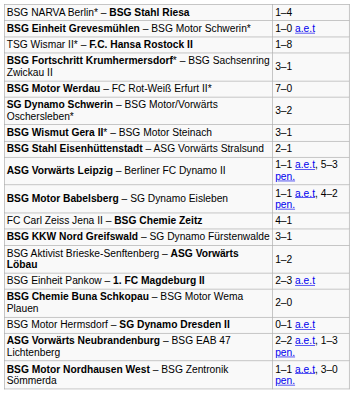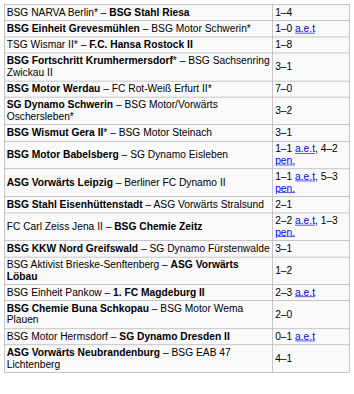 <table class="wikitable" style="width:540px;">
 <tr>
 <td>BSG NARVA Berlin* – <strong>BSG Stahl Riesa</strong></td>
 <td>1–4</td>
 </tr>
 <tr>
 <td><strong>BSG Einheit Grevesmühlen</strong> – BSG Motor Schwerin*</td>
 <td>1–0 <a href='#'>a.e.t</a></td>
 </tr>
 <tr>
 <td>TSG Wismar II* – <strong>F.C. Hansa Rostock II</strong></td>
 <td>1–8</td>
 </tr>
 <tr>
 <td><strong>BSG Fortschritt Krumhermersdorf</strong>* – BSG Sachsenring Zwickau II</td>
 <td>3–1</td>
 </tr>
 <tr>
 <td><strong>BSG Motor Werdau</strong> – FC Rot-Weiß Erfurt II*</td>
 <td>7–0</td>
 </tr>
 <tr>
 <td><strong>SG Dynamo Schwerin</strong> – BSG Motor/Vorwärts Oschersleben*</td>
 <td>3–2</td>
 </tr>
 <tr>
 <td><strong>BSG Wismut Gera II</strong>* – BSG Motor Steinach</td>
 <td>3–1</td>
 </tr>
 <tr>
-<td><strong>BSG Stahl Eisenhüttenstadt</strong> – ASG Vorwärts Stralsund</td>
-<td>2–1</td>
+<td><strong>BSG Motor Babelsberg</strong> – SG Dynamo Eisleben</td>
+<td>1–1 <a href='#'>a.e.t</a>, 4–2 <a href='#'>pen.</a></td>
 </tr>
 <tr>
 <td><strong>ASG Vorwärts Leipzig</strong> – Berliner FC Dynamo II</td>
 <td>1–1 <a href='#'>a.e.t</a>, 5–3 <a href='#'>pen.</a></td>
 </tr>
 <tr>
-<td><strong>BSG Motor Babelsberg</strong> – SG Dynamo Eisleben</td>
-<td>1–1 <a href='#'>a.e.t</a>, 4–2 <a href='#'>pen.</a></td>
+<td><strong>BSG Stahl Eisenhüttenstadt</strong> – ASG Vorwärts Stralsund</td>
+<td>2–1</td>
 </tr>
 <tr>
 <td>FC Carl Zeiss Jena II – <strong>BSG Chemie Zeitz</strong></td>
-<td>4–1</td>
+<td>2–2 <a href='#'>a.e.t</a>, 1–3 <a href='#'>pen.</a></td>
 </tr>
 <tr>
 <td><strong>BSG KKW Nord Greifswald</strong> – SG Dynamo Fürstenwalde</td>
 <td>3–1</td>
 </tr>
 <tr>
 <td>BSG Aktivist Brieske-Senftenberg – <strong>ASG Vorwärts Löbau</strong></td>
 <td>1–2</td>
 </tr>
 <tr>
 <td>BSG Einheit Pankow – <strong>1. FC Magdeburg II</strong></td>
 <td>2–3 <a href='#'>a.e.t</a></td>
 </tr>
 <tr>
 <td><strong>BSG Chemie Buna Schkopau</strong> – BSG Motor Wema Plauen</td>
 <td>2–0</td>
 </tr>
 <tr>
 <td>BSG Motor Hermsdorf – <strong>SG Dynamo Dresden II</strong></td>
 <td>0–1 <a href='#'>a.e.t</a></td>
 </tr>
 <tr>
 <td><strong>ASG Vorwärts Neubrandenburg</strong> – BSG EAB 47 Lichtenberg</td>
-<td>2–2 <a href='#'>a.e.t</a>, 1–3 <a href='#'>pen.</a></td>
-</tr>
-<tr>
-<td><strong>BSG Motor Nordhausen West</strong> – BSG Zentronik Sömmerda</td>
-<td>1–1 <a href='#'>a.e.t</a>, 3–0 <a href='#'>pen.</a></td>
+<td>4–1</td>
 </tr>
 </table>
